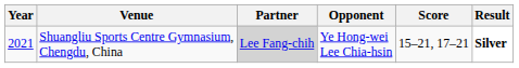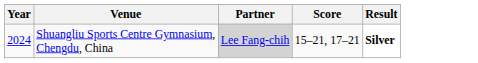 <table class="sortable wikitable" style="font-size: 90%;">
 <tr>
 <th>Year</th>
 <th>Venue</th>
 <th>Partner</th>
-<th>Opponent</th>
 <th>Score</th>
 <th>Result</th>
 </tr>
 <tr>
-<td align="center"><a href='#'>2021</a></td>
+<td align="center"><a href='#'>2024</a></td>
 <td align="left"><a href='#'>Shuangliu Sports Centre Gymnasium</a>,<br><a href='#'>Chengdu</a>, China</td>
 <td align="left" style="background: lightgrey;"> <a href='#'>Lee Fang-chih</a></td>
-<td align="left"> <a href='#'>Ye Hong-wei</a><br> <a href='#'>Lee Chia-hsin</a></td>
 <td align="left">15–21, 17–21</td>
 <td style="text-align:left; background:white"> <strong>Silver</strong></td>
 </tr>
 </table>
